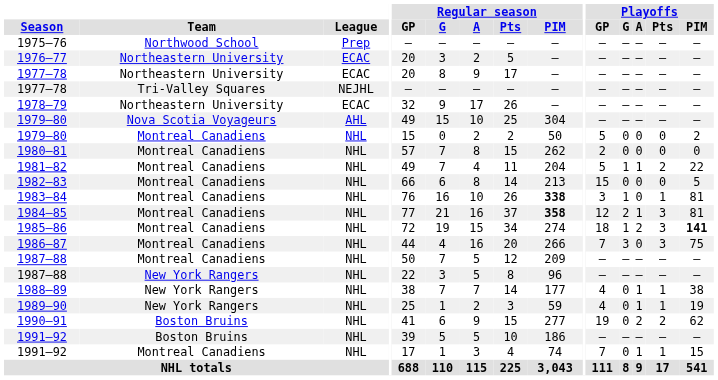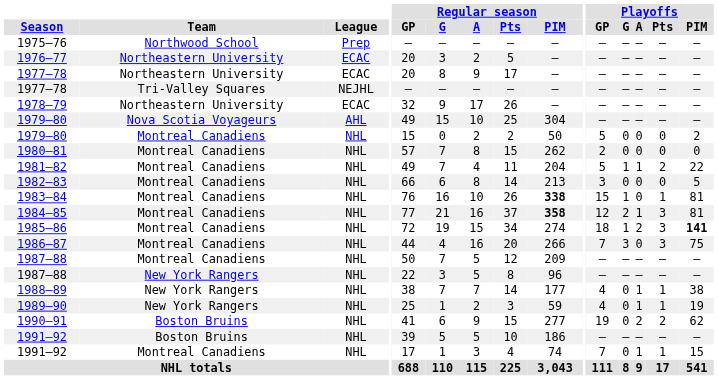 <table border="0" cellpadding="1" cellspacing="0" style="text-align:center; width:60em">
 <tr bgcolor="#e0e0e0">
 <th colspan="3" bgcolor="#ffffff"></th>
 <th rowspan="100" bgcolor="#ffffff"></th>
 <th colspan="5"><a href='#'>Regular season</a></th>
 <th rowspan="100" bgcolor="#ffffff"></th>
 <th colspan="5"><a href='#'>Playoffs</a></th>
 </tr>
 <tr bgcolor="#e0e0e0">
 <th><a href='#'>Season</a></th>
 <th>Team</th>
 <th>League</th>
 <th>GP</th>
 <th><a href='#'>G</a></th>
 <th><a href='#'>A</a></th>
 <th><a href='#'>Pts</a></th>
 <th><a href='#'>PIM</a></th>
 <th>GP</th>
 <th>G</th>
 <th>A</th>
 <th>Pts</th>
 <th>PIM</th>
 </tr>
 <tr>
 <td>1975–76</td>
 <td><a href='#'>Northwood School</a></td>
 <td><a href='#'>Prep</a></td>
 <td>—</td>
 <td>—</td>
 <td>—</td>
 <td>—</td>
 <td>—</td>
 <td>—</td>
 <td>—</td>
 <td>—</td>
 <td>—</td>
 <td>—</td>
 </tr>
 <tr bgcolor="#f0f0f0">
 <td><a href='#'>1976–77</a></td>
 <td><a href='#'>Northeastern University</a></td>
 <td><a href='#'>ECAC</a></td>
 <td>20</td>
 <td>3</td>
 <td>2</td>
 <td>5</td>
 <td>—</td>
 <td>—</td>
 <td>—</td>
 <td>—</td>
 <td>—</td>
 <td>—</td>
 </tr>
 <tr>
 <td><a href='#'>1977–78</a></td>
 <td>Northeastern University</td>
 <td>ECAC</td>
 <td>20</td>
 <td>8</td>
 <td>9</td>
 <td>17</td>
 <td>—</td>
 <td>—</td>
 <td>—</td>
 <td>—</td>
 <td>—</td>
 <td>—</td>
 </tr>
 <tr bgcolor="#f0f0f0">
 <td>1977–78</td>
 <td>Tri-Valley Squares</td>
 <td>NEJHL</td>
 <td>—</td>
 <td>—</td>
 <td>—</td>
 <td>—</td>
 <td>—</td>
 <td>—</td>
 <td>—</td>
 <td>—</td>
 <td>—</td>
 <td>—</td>
 </tr>
 <tr>
 <td><a href='#'>1978–79</a></td>
 <td>Northeastern University</td>
 <td>ECAC</td>
 <td>32</td>
 <td>9</td>
 <td>17</td>
 <td>26</td>
 <td>—</td>
 <td>—</td>
 <td>—</td>
 <td>—</td>
 <td>—</td>
 <td>—</td>
 </tr>
 <tr bgcolor="#f0f0f0">
 <td><a href='#'>1979–80</a></td>
 <td><a href='#'>Nova Scotia Voyageurs</a></td>
 <td><a href='#'>AHL</a></td>
 <td>49</td>
 <td>15</td>
 <td>10</td>
 <td>25</td>
 <td>304</td>
 <td>—</td>
 <td>—</td>
 <td>—</td>
 <td>—</td>
 <td>—</td>
 </tr>
 <tr>
 <td><a href='#'>1979–80</a></td>
 <td><a href='#'>Montreal Canadiens</a></td>
 <td><a href='#'>NHL</a></td>
 <td>15</td>
 <td>0</td>
 <td>2</td>
 <td>2</td>
 <td>50</td>
 <td>5</td>
 <td>0</td>
 <td>0</td>
 <td>0</td>
 <td>2</td>
 </tr>
 <tr bgcolor="#f0f0f0">
 <td><a href='#'>1980–81</a></td>
 <td>Montreal Canadiens</td>
 <td>NHL</td>
 <td>57</td>
 <td>7</td>
 <td>8</td>
 <td>15</td>
 <td>262</td>
 <td>2</td>
 <td>0</td>
 <td>0</td>
 <td>0</td>
 <td>0</td>
 </tr>
 <tr>
 <td><a href='#'>1981–82</a></td>
 <td>Montreal Canadiens</td>
 <td>NHL</td>
 <td>49</td>
 <td>7</td>
 <td>4</td>
 <td>11</td>
 <td>204</td>
 <td>5</td>
 <td>1</td>
 <td>1</td>
 <td>2</td>
 <td>22</td>
 </tr>
 <tr bgcolor="#f0f0f0">
 <td><a href='#'>1982–83</a></td>
 <td>Montreal Canadiens</td>
 <td>NHL</td>
 <td>66</td>
 <td>6</td>
 <td>8</td>
 <td>14</td>
 <td>213</td>
-<td>15</td>
+<td>3</td>
 <td>0</td>
 <td>0</td>
 <td>0</td>
 <td>5</td>
 </tr>
 <tr>
 <td><a href='#'>1983–84</a></td>
 <td>Montreal Canadiens</td>
 <td>NHL</td>
 <td>76</td>
 <td>16</td>
 <td>10</td>
 <td>26</td>
 <td><strong>338</strong></td>
-<td>3</td>
+<td>15</td>
 <td>1</td>
 <td>0</td>
 <td>1</td>
 <td>81</td>
 </tr>
 <tr bgcolor="#f0f0f0">
 <td><a href='#'>1984–85</a></td>
 <td>Montreal Canadiens</td>
 <td>NHL</td>
 <td>77</td>
 <td>21</td>
 <td>16</td>
 <td>37</td>
 <td><strong>358</strong></td>
 <td>12</td>
 <td>2</td>
 <td>1</td>
 <td>3</td>
 <td>81</td>
 </tr>
 <tr>
 <td><a href='#'>1985–86</a></td>
 <td>Montreal Canadiens</td>
 <td>NHL</td>
 <td>72</td>
 <td>19</td>
 <td>15</td>
 <td>34</td>
 <td>274</td>
 <td>18</td>
 <td>1</td>
 <td>2</td>
 <td>3</td>
 <td><strong>141</strong></td>
 </tr>
 <tr bgcolor="#f0f0f0">
 <td><a href='#'>1986–87</a></td>
 <td>Montreal Canadiens</td>
 <td>NHL</td>
 <td>44</td>
 <td>4</td>
 <td>16</td>
 <td>20</td>
 <td>266</td>
 <td>7</td>
 <td>3</td>
 <td>0</td>
 <td>3</td>
 <td>75</td>
 </tr>
 <tr>
 <td><a href='#'>1987–88</a></td>
 <td>Montreal Canadiens</td>
 <td>NHL</td>
 <td>50</td>
 <td>7</td>
 <td>5</td>
 <td>12</td>
 <td>209</td>
 <td>—</td>
 <td>—</td>
 <td>—</td>
 <td>—</td>
 <td>—</td>
 </tr>
 <tr bgcolor="#f0f0f0">
 <td>1987–88</td>
 <td><a href='#'>New York Rangers</a></td>
 <td>NHL</td>
 <td>22</td>
 <td>3</td>
 <td>5</td>
 <td>8</td>
 <td>96</td>
 <td>—</td>
 <td>—</td>
 <td>—</td>
 <td>—</td>
 <td>—</td>
 </tr>
 <tr>
 <td><a href='#'>1988–89</a></td>
 <td>New York Rangers</td>
 <td>NHL</td>
 <td>38</td>
 <td>7</td>
 <td>7</td>
 <td>14</td>
 <td>177</td>
 <td>4</td>
 <td>0</td>
 <td>1</td>
 <td>1</td>
 <td>38</td>
 </tr>
 <tr bgcolor="#f0f0f0">
 <td><a href='#'>1989–90</a></td>
 <td>New York Rangers</td>
 <td>NHL</td>
 <td>25</td>
 <td>1</td>
 <td>2</td>
 <td>3</td>
 <td>59</td>
 <td>4</td>
 <td>0</td>
 <td>1</td>
 <td>1</td>
 <td>19</td>
 </tr>
 <tr>
 <td><a href='#'>1990–91</a></td>
 <td><a href='#'>Boston Bruins</a></td>
 <td>NHL</td>
 <td>41</td>
 <td>6</td>
 <td>9</td>
 <td>15</td>
 <td>277</td>
 <td>19</td>
 <td>0</td>
 <td>2</td>
 <td>2</td>
 <td>62</td>
 </tr>
 <tr bgcolor="#f0f0f0">
 <td><a href='#'>1991–92</a></td>
 <td>Boston Bruins</td>
 <td>NHL</td>
 <td>39</td>
 <td>5</td>
 <td>5</td>
 <td>10</td>
 <td>186</td>
 <td>—</td>
 <td>—</td>
 <td>—</td>
 <td>—</td>
 <td>—</td>
 </tr>
 <tr>
 <td>1991–92</td>
 <td>Montreal Canadiens</td>
 <td>NHL</td>
 <td>17</td>
 <td>1</td>
 <td>3</td>
 <td>4</td>
 <td>74</td>
 <td>7</td>
 <td>0</td>
 <td>1</td>
 <td>1</td>
 <td>15</td>
 </tr>
 <tr bgcolor="#e0e0e0">
 <th colspan="3">NHL totals</th>
 <th>688</th>
 <th>110</th>
 <th>115</th>
 <th>225</th>
 <th>3,043</th>
 <th>111</th>
 <th>8</th>
 <th>9</th>
 <th>17</th>
 <th>541</th>
 </tr>
 </table>
